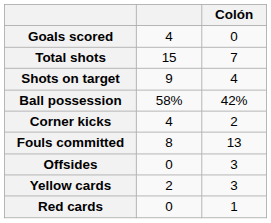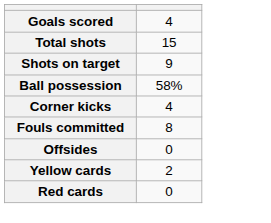 <table class="wikitable" style="text-align:center">
 <tr>
 <th scope="col" style="width:150px"></th>
 <th scope="col" style="width:70px"></th>
-<th scope="col" style="width:70px">Colón</th>
 </tr>
 <tr>
 <th scope=row>Goals scored</th>
 <td>4</td>
-<td>0</td>
 </tr>
 <tr>
 <th scope=row>Total shots</th>
 <td>15</td>
-<td>7</td>
 </tr>
 <tr>
 <th scope=row>Shots on target</th>
 <td>9</td>
-<td>4</td>
 </tr>
 <tr>
 <th scope=row>Ball possession</th>
 <td>58%</td>
-<td>42%</td>
 </tr>
 <tr>
 <th scope=row>Corner kicks</th>
 <td>4</td>
-<td>2</td>
 </tr>
 <tr>
 <th scope=row>Fouls committed</th>
 <td>8</td>
-<td>13</td>
 </tr>
 <tr>
 <th scope=row>Offsides</th>
 <td>0</td>
-<td>3</td>
 </tr>
 <tr>
 <th scope=row>Yellow cards</th>
 <td>2</td>
-<td>3</td>
 </tr>
 <tr>
 <th scope=row>Red cards</th>
 <td>0</td>
-<td>1</td>
 </tr>
 </table>
